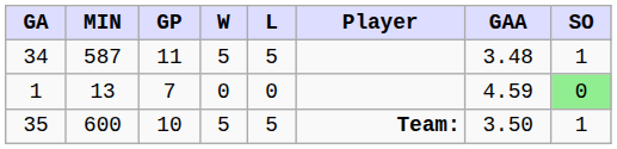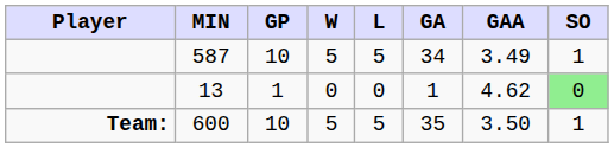 <table style="width:60%;" class="wikitable sortable">
 <tr>
-<th style="width:3%; background:#ddf;" title="Goals against">GA</th>
+<th style="background:#ddf; width:10%;">Player</th>
 <th style="width:3%; background:#ddf;" title="Minutes played">MIN</th>
 <th style="width:3%; background:#ddf;" title="Games played in">GP</th>
 <th style="width:3%; background:#ddf;" title="Wins">W</th>
 <th style="width:3%; background:#ddf;" title="Losses">L</th>
-<th style="background:#ddf; width:10%;">Player</th>
+<th style="width:3%; background:#ddf;" title="Goals against">GA</th>
 <th style="width:3%; background:#ddf;" title="Goals against average">GAA</th>
 <th style="width:3%; background:#ddf;" title="Shut-outs">SO</th>
 </tr>
 <tr style="text-align:center;">
-<td>34</td>
+<td style="text-align:right;"></td>
 <td>587</td>
-<td>11</td>
+<td>10</td>
 <td>5</td>
 <td>5</td>
-<td style="text-align:right;"></td>
-<td>3.48</td>
+<td>34</td>
+<td>3.49</td>
 <td>1</td>
 </tr>
 <tr style="text-align:center;">
+<td style="text-align:right;"></td>
+<td>13</td>
 <td>1</td>
-<td>13</td>
-<td>7</td>
 <td>0</td>
 <td>0</td>
-<td style="text-align:right;"></td>
-<td>4.59</td>
+<td>1</td>
+<td>4.62</td>
 <td style="background: lightgreen;">0</td>
 </tr>
 <tr style="text-align:center;">
-<td>35</td>
+<td style="text-align:right;"><strong>Team:</strong></td>
 <td>600</td>
 <td>10</td>
 <td>5</td>
 <td>5</td>
-<td style="text-align:right;"><strong>Team:</strong></td>
+<td>35</td>
 <td>3.50</td>
 <td>1</td>
 </tr>
 </table>
